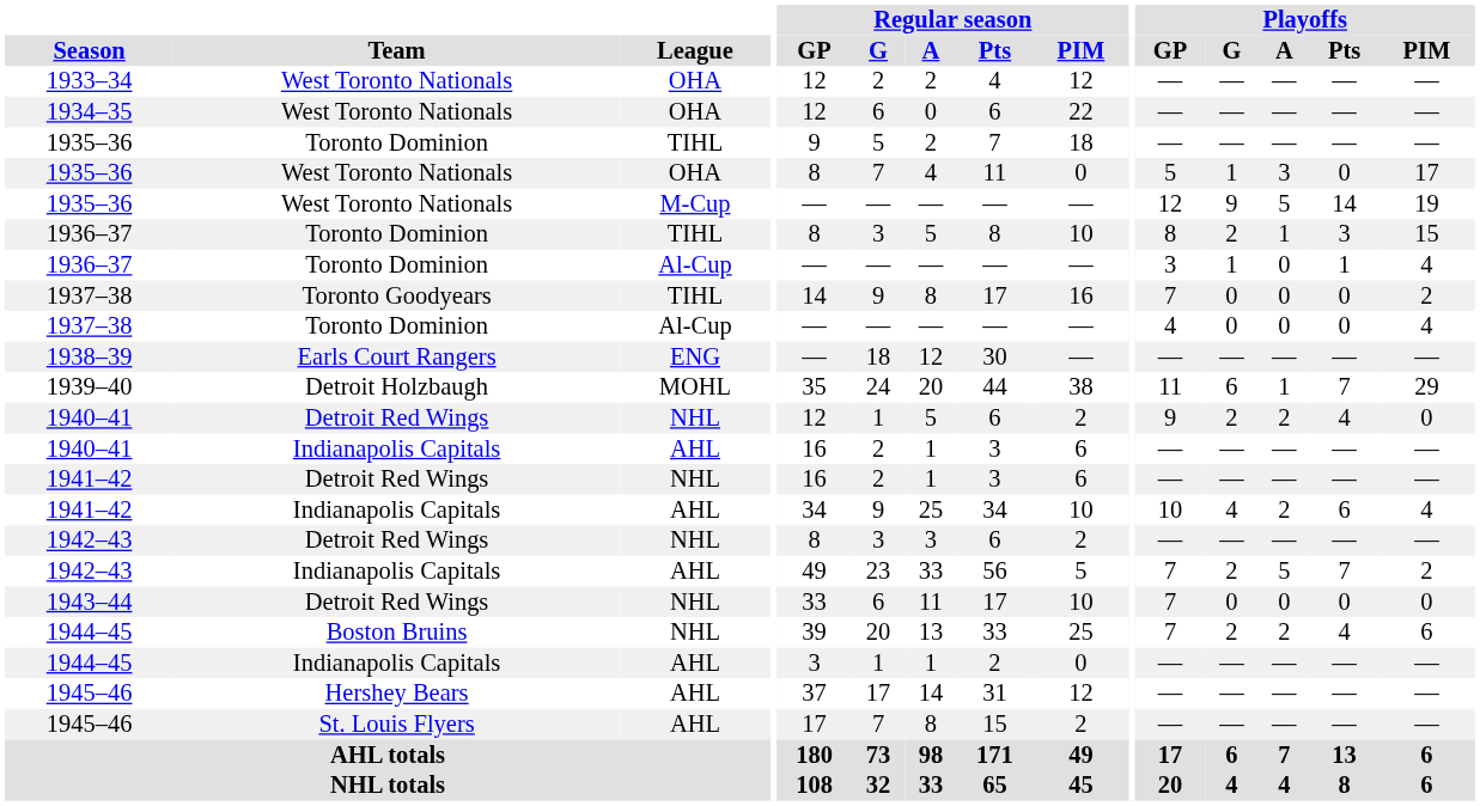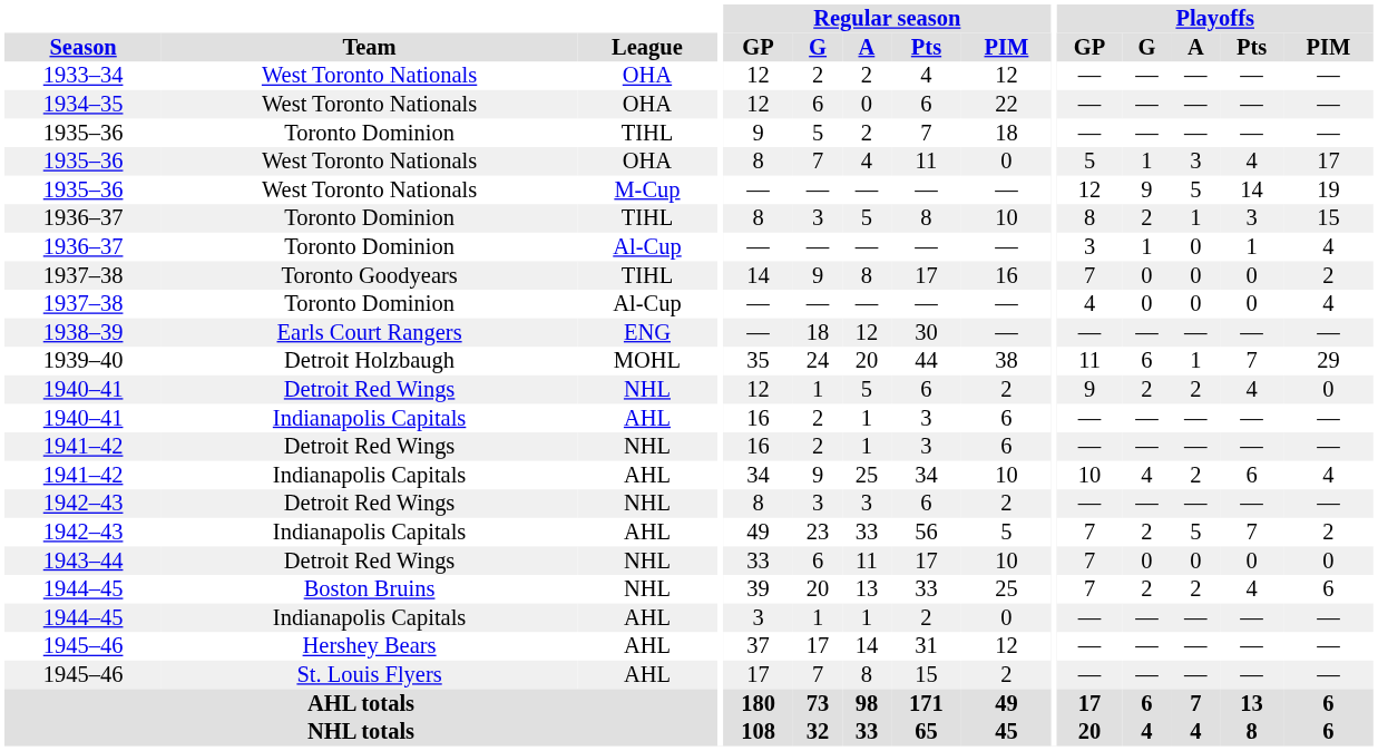 <table border="0" cellpadding="1" cellspacing="0" style="text-align:center; width:60em">
 <tr bgcolor="#e0e0e0">
 <th colspan="3" bgcolor="#ffffff"></th>
 <th rowspan="100" bgcolor="#ffffff"></th>
 <th colspan="5"><a href='#'>Regular season</a></th>
 <th rowspan="100" bgcolor="#ffffff"></th>
 <th colspan="5"><a href='#'>Playoffs</a></th>
 </tr>
 <tr bgcolor="#e0e0e0">
 <th><a href='#'>Season</a></th>
 <th>Team</th>
 <th>League</th>
 <th>GP</th>
 <th><a href='#'>G</a></th>
 <th><a href='#'>A</a></th>
 <th><a href='#'>Pts</a></th>
 <th><a href='#'>PIM</a></th>
 <th>GP</th>
 <th>G</th>
 <th>A</th>
 <th>Pts</th>
 <th>PIM</th>
 </tr>
 <tr>
 <td><a href='#'>1933–34</a></td>
 <td><a href='#'>West Toronto Nationals</a></td>
 <td><a href='#'>OHA</a></td>
 <td>12</td>
 <td>2</td>
 <td>2</td>
 <td>4</td>
 <td>12</td>
 <td>—</td>
 <td>—</td>
 <td>—</td>
 <td>—</td>
 <td>—</td>
 </tr>
 <tr bgcolor="#f0f0f0">
 <td><a href='#'>1934–35</a></td>
 <td>West Toronto Nationals</td>
 <td>OHA</td>
 <td>12</td>
 <td>6</td>
 <td>0</td>
 <td>6</td>
 <td>22</td>
 <td>—</td>
 <td>—</td>
 <td>—</td>
 <td>—</td>
 <td>—</td>
 </tr>
 <tr>
 <td>1935–36</td>
 <td>Toronto Dominion</td>
 <td>TIHL</td>
 <td>9</td>
 <td>5</td>
 <td>2</td>
 <td>7</td>
 <td>18</td>
 <td>—</td>
 <td>—</td>
 <td>—</td>
 <td>—</td>
 <td>—</td>
 </tr>
 <tr bgcolor="#f0f0f0">
 <td><a href='#'>1935–36</a></td>
 <td>West Toronto Nationals</td>
 <td>OHA</td>
 <td>8</td>
 <td>7</td>
 <td>4</td>
 <td>11</td>
 <td>0</td>
 <td>5</td>
 <td>1</td>
 <td>3</td>
-<td>0</td>
+<td>4</td>
 <td>17</td>
 </tr>
 <tr>
 <td><a href='#'>1935–36</a></td>
 <td>West Toronto Nationals</td>
 <td><a href='#'>M-Cup</a></td>
 <td>—</td>
 <td>—</td>
 <td>—</td>
 <td>—</td>
 <td>—</td>
 <td>12</td>
 <td>9</td>
 <td>5</td>
 <td>14</td>
 <td>19</td>
 </tr>
 <tr bgcolor="#f0f0f0">
 <td>1936–37</td>
 <td>Toronto Dominion</td>
 <td>TIHL</td>
 <td>8</td>
 <td>3</td>
 <td>5</td>
 <td>8</td>
 <td>10</td>
 <td>8</td>
 <td>2</td>
 <td>1</td>
 <td>3</td>
 <td>15</td>
 </tr>
 <tr>
 <td><a href='#'>1936–37</a></td>
 <td>Toronto Dominion</td>
 <td><a href='#'>Al-Cup</a></td>
 <td>—</td>
 <td>—</td>
 <td>—</td>
 <td>—</td>
 <td>—</td>
 <td>3</td>
 <td>1</td>
 <td>0</td>
 <td>1</td>
 <td>4</td>
 </tr>
 <tr bgcolor="#f0f0f0">
 <td>1937–38</td>
 <td>Toronto Goodyears</td>
 <td>TIHL</td>
 <td>14</td>
 <td>9</td>
 <td>8</td>
 <td>17</td>
 <td>16</td>
 <td>7</td>
 <td>0</td>
 <td>0</td>
 <td>0</td>
 <td>2</td>
 </tr>
 <tr>
 <td><a href='#'>1937–38</a></td>
 <td>Toronto Dominion</td>
 <td>Al-Cup</td>
 <td>—</td>
 <td>—</td>
 <td>—</td>
 <td>—</td>
 <td>—</td>
 <td>4</td>
 <td>0</td>
 <td>0</td>
 <td>0</td>
 <td>4</td>
 </tr>
 <tr bgcolor="#f0f0f0">
 <td><a href='#'>1938–39</a></td>
 <td><a href='#'>Earls Court Rangers</a></td>
 <td><a href='#'>ENG</a></td>
 <td>—</td>
 <td>18</td>
 <td>12</td>
 <td>30</td>
 <td>—</td>
 <td>—</td>
 <td>—</td>
 <td>—</td>
 <td>—</td>
 <td>—</td>
 </tr>
 <tr>
 <td>1939–40</td>
 <td>Detroit Holzbaugh</td>
 <td>MOHL</td>
 <td>35</td>
 <td>24</td>
 <td>20</td>
 <td>44</td>
 <td>38</td>
 <td>11</td>
 <td>6</td>
 <td>1</td>
 <td>7</td>
 <td>29</td>
 </tr>
 <tr bgcolor="#f0f0f0">
 <td><a href='#'>1940–41</a></td>
 <td><a href='#'>Detroit Red Wings</a></td>
 <td><a href='#'>NHL</a></td>
 <td>12</td>
 <td>1</td>
 <td>5</td>
 <td>6</td>
 <td>2</td>
 <td>9</td>
 <td>2</td>
 <td>2</td>
 <td>4</td>
 <td>0</td>
 </tr>
 <tr>
 <td><a href='#'>1940–41</a></td>
 <td><a href='#'>Indianapolis Capitals</a></td>
 <td><a href='#'>AHL</a></td>
 <td>16</td>
 <td>2</td>
 <td>1</td>
 <td>3</td>
 <td>6</td>
 <td>—</td>
 <td>—</td>
 <td>—</td>
 <td>—</td>
 <td>—</td>
 </tr>
 <tr bgcolor="#f0f0f0">
 <td><a href='#'>1941–42</a></td>
 <td>Detroit Red Wings</td>
 <td>NHL</td>
 <td>16</td>
 <td>2</td>
 <td>1</td>
 <td>3</td>
 <td>6</td>
 <td>—</td>
 <td>—</td>
 <td>—</td>
 <td>—</td>
 <td>—</td>
 </tr>
 <tr>
 <td><a href='#'>1941–42</a></td>
 <td>Indianapolis Capitals</td>
 <td>AHL</td>
 <td>34</td>
 <td>9</td>
 <td>25</td>
 <td>34</td>
 <td>10</td>
 <td>10</td>
 <td>4</td>
 <td>2</td>
 <td>6</td>
 <td>4</td>
 </tr>
 <tr bgcolor="#f0f0f0">
 <td><a href='#'>1942–43</a></td>
 <td>Detroit Red Wings</td>
 <td>NHL</td>
 <td>8</td>
 <td>3</td>
 <td>3</td>
 <td>6</td>
 <td>2</td>
 <td>—</td>
 <td>—</td>
 <td>—</td>
 <td>—</td>
 <td>—</td>
 </tr>
 <tr>
 <td><a href='#'>1942–43</a></td>
 <td>Indianapolis Capitals</td>
 <td>AHL</td>
 <td>49</td>
 <td>23</td>
 <td>33</td>
 <td>56</td>
 <td>5</td>
 <td>7</td>
 <td>2</td>
 <td>5</td>
 <td>7</td>
 <td>2</td>
 </tr>
 <tr bgcolor="#f0f0f0">
 <td><a href='#'>1943–44</a></td>
 <td>Detroit Red Wings</td>
 <td>NHL</td>
 <td>33</td>
 <td>6</td>
 <td>11</td>
 <td>17</td>
 <td>10</td>
 <td>7</td>
 <td>0</td>
 <td>0</td>
 <td>0</td>
 <td>0</td>
 </tr>
 <tr>
 <td><a href='#'>1944–45</a></td>
 <td><a href='#'>Boston Bruins</a></td>
 <td>NHL</td>
 <td>39</td>
 <td>20</td>
 <td>13</td>
 <td>33</td>
 <td>25</td>
 <td>7</td>
 <td>2</td>
 <td>2</td>
 <td>4</td>
 <td>6</td>
 </tr>
 <tr bgcolor="#f0f0f0">
 <td><a href='#'>1944–45</a></td>
 <td>Indianapolis Capitals</td>
 <td>AHL</td>
 <td>3</td>
 <td>1</td>
 <td>1</td>
 <td>2</td>
 <td>0</td>
 <td>—</td>
 <td>—</td>
 <td>—</td>
 <td>—</td>
 <td>—</td>
 </tr>
 <tr>
 <td><a href='#'>1945–46</a></td>
 <td><a href='#'>Hershey Bears</a></td>
 <td>AHL</td>
 <td>37</td>
 <td>17</td>
 <td>14</td>
 <td>31</td>
 <td>12</td>
 <td>—</td>
 <td>—</td>
 <td>—</td>
 <td>—</td>
 <td>—</td>
 </tr>
 <tr bgcolor="#f0f0f0">
 <td>1945–46</td>
 <td><a href='#'>St. Louis Flyers</a></td>
 <td>AHL</td>
 <td>17</td>
 <td>7</td>
 <td>8</td>
 <td>15</td>
 <td>2</td>
 <td>—</td>
 <td>—</td>
 <td>—</td>
 <td>—</td>
 <td>—</td>
 </tr>
 <tr bgcolor="#e0e0e0">
 <th colspan="3">AHL totals</th>
 <th>180</th>
 <th>73</th>
 <th>98</th>
 <th>171</th>
 <th>49</th>
 <th>17</th>
 <th>6</th>
 <th>7</th>
 <th>13</th>
 <th>6</th>
 </tr>
 <tr bgcolor="#e0e0e0">
 <th colspan="3">NHL totals</th>
 <th>108</th>
 <th>32</th>
 <th>33</th>
 <th>65</th>
 <th>45</th>
 <th>20</th>
 <th>4</th>
 <th>4</th>
 <th>8</th>
 <th>6</th>
 </tr>
 </table>
